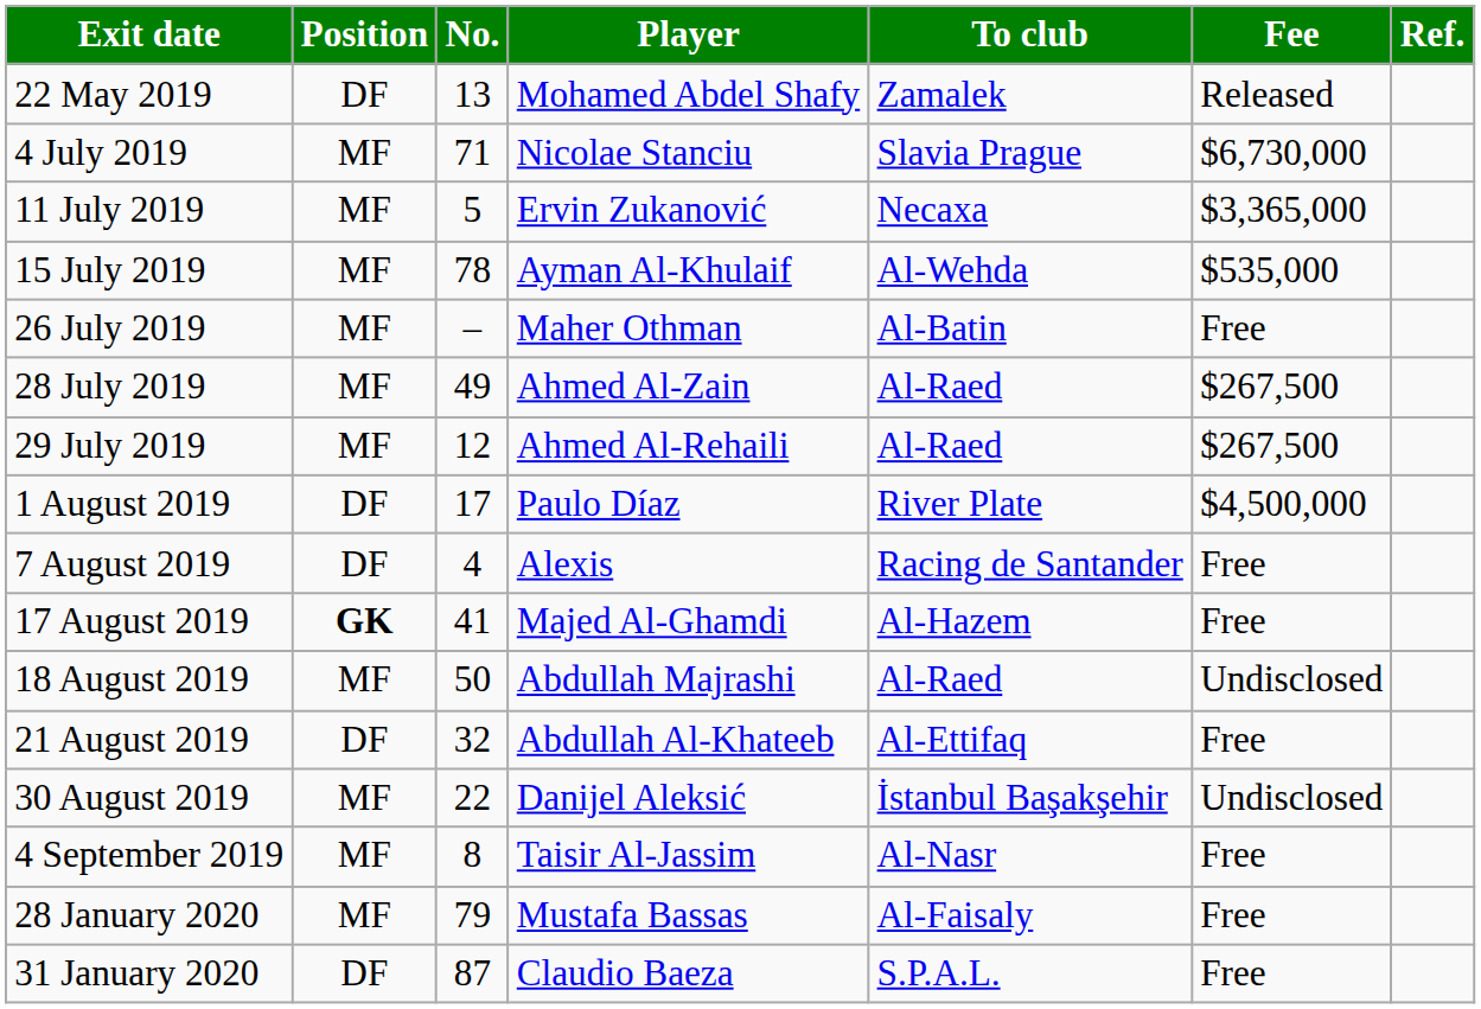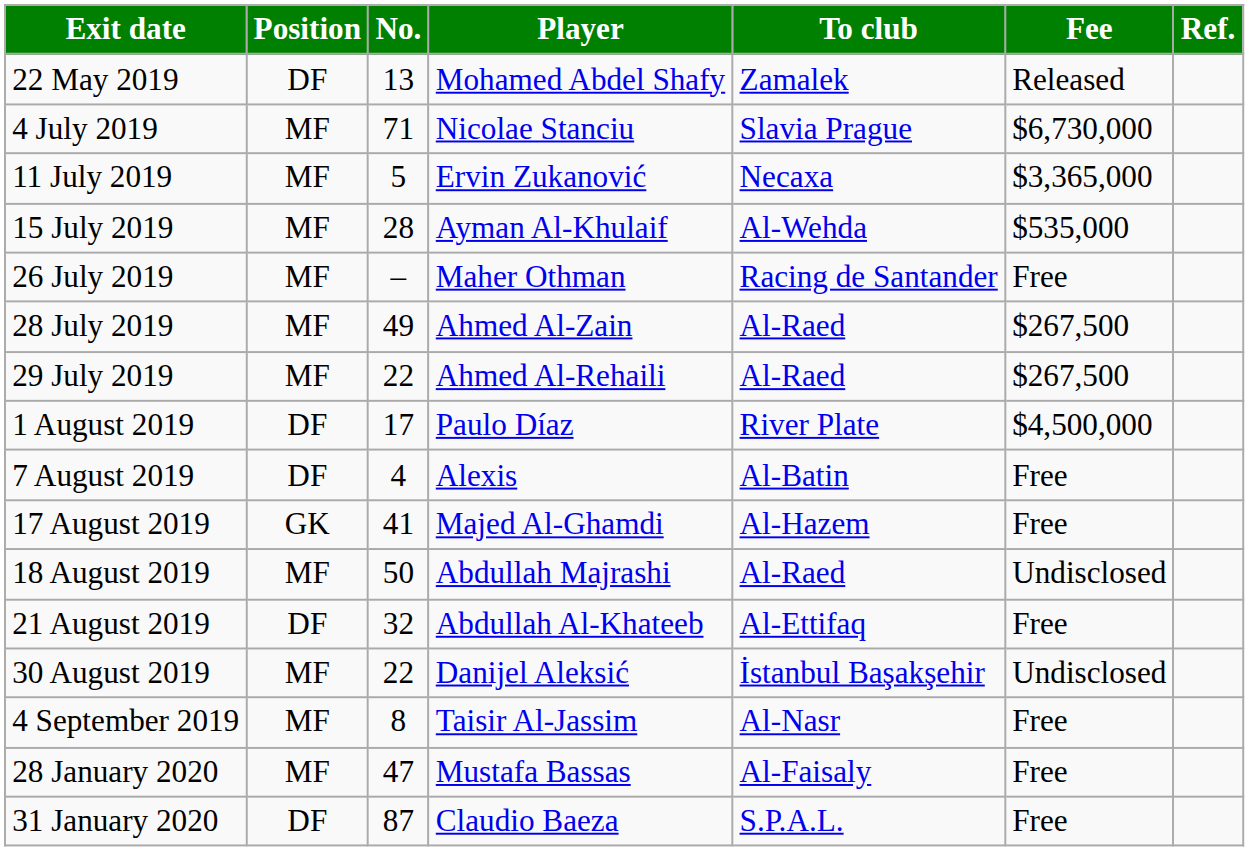 <table class="wikitable sortable">
 <tr>
 <th style="background:green; color:white;"><strong>Exit date</strong></th>
 <th style="background:green; color:white;"><strong>Position</strong></th>
 <th style="background:green; color:white;"><strong>No.</strong></th>
 <th style="background:green; color:white;"><strong>Player</strong></th>
 <th style="background:green; color:white;"><strong>To club</strong></th>
 <th style="background:green; color:white;"><strong>Fee</strong></th>
 <th style="background:green; color:white;"><strong>Ref.</strong></th>
 </tr>
 <tr>
 <td>22 May 2019</td>
 <td style="text-align:center;">DF</td>
 <td style="text-align:center;">13</td>
 <td style="text-align:left;"> <a href='#'>Mohamed Abdel Shafy</a></td>
 <td style="text-align:left;"> <a href='#'>Zamalek</a></td>
 <td>Released</td>
 <td></td>
 </tr>
 <tr>
 <td>4 July 2019</td>
 <td style="text-align:center;">MF</td>
 <td style="text-align:center;">71</td>
 <td style="text-align:left;"> <a href='#'>Nicolae Stanciu</a></td>
 <td style="text-align:left;"> <a href='#'>Slavia Prague</a></td>
 <td>$6,730,000</td>
 <td></td>
 </tr>
 <tr>
 <td>11 July 2019</td>
 <td style="text-align:center;">MF</td>
 <td style="text-align:center;">5</td>
 <td style="text-align:left;"> <a href='#'>Ervin Zukanović</a></td>
 <td style="text-align:left;"> <a href='#'>Necaxa</a></td>
 <td>$3,365,000</td>
 <td></td>
 </tr>
 <tr>
 <td>15 July 2019</td>
 <td style="text-align:center;">MF</td>
-<td style="text-align:center;">78</td>
+<td style="text-align:center;">28</td>
 <td style="text-align:left;"> <a href='#'>Ayman Al-Khulaif</a></td>
 <td style="text-align:left;"> <a href='#'>Al-Wehda</a></td>
 <td>$535,000</td>
 <td></td>
 </tr>
 <tr>
 <td>26 July 2019</td>
 <td style="text-align:center;">MF</td>
 <td style="text-align:center;">–</td>
 <td style="text-align:left;"> <a href='#'>Maher Othman</a></td>
-<td style="text-align:left;"> <a href='#'>Al-Batin</a></td>
+<td style="text-align:left;"> <a href='#'>Racing de Santander</a></td>
 <td>Free</td>
 <td></td>
 </tr>
 <tr>
 <td>28 July 2019</td>
 <td style="text-align:center;">MF</td>
 <td style="text-align:center;">49</td>
 <td style="text-align:left;"> <a href='#'>Ahmed Al-Zain</a></td>
 <td style="text-align:left;"> <a href='#'>Al-Raed</a></td>
 <td>$267,500</td>
 <td></td>
 </tr>
 <tr>
 <td>29 July 2019</td>
 <td style="text-align:center;">MF</td>
-<td style="text-align:center;">12</td>
+<td style="text-align:center;">22</td>
 <td style="text-align:left;"> <a href='#'>Ahmed Al-Rehaili</a></td>
 <td style="text-align:left;"> <a href='#'>Al-Raed</a></td>
 <td>$267,500</td>
 <td></td>
 </tr>
 <tr>
 <td>1 August 2019</td>
 <td style="text-align:center;">DF</td>
 <td style="text-align:center;">17</td>
 <td style="text-align:left;"> <a href='#'>Paulo Díaz</a></td>
 <td style="text-align:left;"> <a href='#'>River Plate</a></td>
 <td>$4,500,000</td>
 <td></td>
 </tr>
 <tr>
 <td>7 August 2019</td>
 <td style="text-align:center;">DF</td>
 <td style="text-align:center;">4</td>
 <td style="text-align:left;"> <a href='#'>Alexis</a></td>
-<td style="text-align:left;"> <a href='#'>Racing de Santander</a></td>
+<td style="text-align:left;"> <a href='#'>Al-Batin</a></td>
 <td>Free</td>
 <td></td>
 </tr>
 <tr>
 <td>17 August 2019</td>
-<td style="text-align:center;"><strong>GK</strong></td>
+<td style="text-align:center;">GK</td>
 <td style="text-align:center;">41</td>
 <td style="text-align:left;"> <a href='#'>Majed Al-Ghamdi</a></td>
 <td style="text-align:left;"> <a href='#'>Al-Hazem</a></td>
 <td>Free</td>
 <td></td>
 </tr>
 <tr>
 <td>18 August 2019</td>
 <td style="text-align:center;">MF</td>
 <td style="text-align:center;">50</td>
 <td style="text-align:left;"> <a href='#'>Abdullah Majrashi</a></td>
 <td style="text-align:left;"> <a href='#'>Al-Raed</a></td>
 <td>Undisclosed</td>
 <td></td>
 </tr>
 <tr>
 <td>21 August 2019</td>
 <td style="text-align:center;">DF</td>
 <td style="text-align:center;">32</td>
 <td style="text-align:left;"> <a href='#'>Abdullah Al-Khateeb</a></td>
 <td style="text-align:left;"> <a href='#'>Al-Ettifaq</a></td>
 <td>Free</td>
 <td></td>
 </tr>
 <tr>
 <td>30 August 2019</td>
 <td style="text-align:center;">MF</td>
 <td style="text-align:center;">22</td>
 <td style="text-align:left;"> <a href='#'>Danijel Aleksić</a></td>
 <td style="text-align:left;"> <a href='#'>İstanbul Başakşehir</a></td>
 <td>Undisclosed</td>
 <td></td>
 </tr>
 <tr>
 <td>4 September 2019</td>
 <td style="text-align:center;">MF</td>
 <td style="text-align:center;">8</td>
 <td style="text-align:left;"> <a href='#'>Taisir Al-Jassim</a></td>
 <td style="text-align:left;"> <a href='#'>Al-Nasr</a></td>
 <td>Free</td>
 <td></td>
 </tr>
 <tr>
 <td>28 January 2020</td>
 <td style="text-align:center;">MF</td>
-<td style="text-align:center;">79</td>
+<td style="text-align:center;">47</td>
 <td style="text-align:left;"> <a href='#'>Mustafa Bassas</a></td>
 <td style="text-align:left;"> <a href='#'>Al-Faisaly</a></td>
 <td>Free</td>
 <td></td>
 </tr>
 <tr>
 <td>31 January 2020</td>
 <td style="text-align:center;">DF</td>
 <td style="text-align:center;">87</td>
 <td style="text-align:left;"> <a href='#'>Claudio Baeza</a></td>
 <td style="text-align:left;"> <a href='#'>S.P.A.L.</a></td>
 <td>Free</td>
 <td></td>
 </tr>
 </table>
